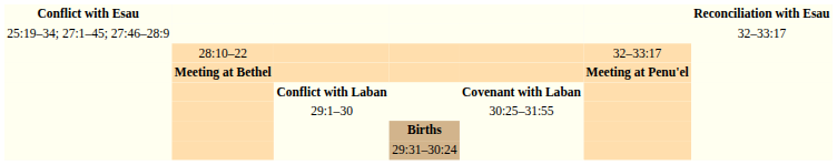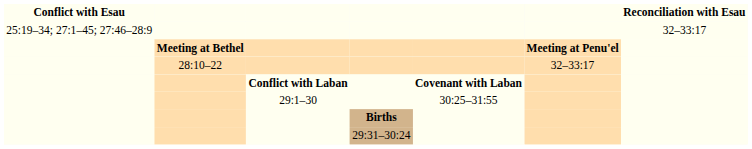 <table class="wikitable" style="text-align:center; border:1px white;">
 <tr>
 <td style="border:1px white; background:Ivory;"><strong>Conflict with Esau</strong></td>
 <td style="border:1px white; background:Ivory;"></td>
 <td style="border:1px white; background:Ivory;"></td>
 <td style="border:1px white; background:Ivory;"></td>
 <td style="border:1px white; background:Ivory;"></td>
 <td style="border:1px white; background:Ivory;"></td>
 <td style="border:1px white; background:Ivory;"><strong>Reconciliation with Esau</strong></td>
 </tr>
 <tr>
 <td style="border:1px white; background:Ivory;">25:19–34; 27:1–45; 27:46–28:9</td>
 <td style="border:1px white; background:Ivory;"></td>
 <td style="border:1px white; background:Ivory;"></td>
 <td style="border:1px white; background:Ivory;"></td>
 <td style="border:1px white; background:Ivory;"></td>
 <td style="border:1px white; background:Ivory;"></td>
 <td style="border:1px white; background:Ivory;">32–33:17</td>
 </tr>
 <tr style="border:1px white; background:Ivory;">
 <td style="border:1px white; background:Ivory;"></td>
+<td style="border:1px white; background:Navajowhite;"><strong>Meeting at Bethel</strong></td>
+<td style="border:1px white; background:Navajowhite;"></td>
+<td style="border:1px white; background:Navajowhite;"></td>
+<td style="border:1px white; background:Navajowhite;"></td>
+<td style="border:1px white; background:Navajowhite;"><strong>Meeting at Penu'el</strong></td>
+<td style="border:1px white; background:Ivory;"></td>
+</tr>
+<tr style="border:1px white; background:Ivory;">
+<td style="border:1px white; background:Ivory;"></td>
 <td style="border:1px white; background:Navajowhite;">28:10–22</td>
 <td style="border:1px white; background:Navajowhite;"></td>
 <td style="border:1px white; background:Navajowhite;"></td>
 <td style="border:1px white; background:Navajowhite;"></td>
 <td style="border:1px white; background:Navajowhite;">32–33:17</td>
-<td style="border:1px white; background:Ivory;"></td>
-</tr>
-<tr style="border:1px white; background:Ivory;">
-<td style="border:1px white; background:Ivory;"></td>
-<td style="border:1px white; background:Navajowhite;"><strong>Meeting at Bethel</strong></td>
-<td style="border:1px white; background:Navajowhite;"></td>
-<td style="border:1px white; background:Navajowhite;"></td>
-<td style="border:1px white; background:Navajowhite;"></td>
-<td style="border:1px white; background:Navajowhite;"><strong>Meeting at Penu'el</strong></td>
 <td style="border:1px white; background:Ivory;"></td>
 </tr>
 <tr style="border:1px white; background:Ivory;" |>
 <td style="border:1px white; background:Ivory;"></td>
 <td style="border:1px white; background:Navajowhite;"></td>
 <td style="border:1px white; background:Ivory;"><strong>Conflict with Laban</strong></td>
 <td style="border:1px white; background:Ivory;"></td>
 <td style="border:1px white; background:Ivory;"><strong>Covenant with Laban</strong></td>
 <td style="border:1px white; background:Navajowhite;"></td>
 <td style="border:1px white; background:Ivory;"></td>
 </tr>
 <tr style="border:1px white; background:Ivory;" |>
 <td style="border:1px white; background:Ivory;"></td>
 <td style="border:1px white; background:Navajowhite;"></td>
 <td style="border:1px white; background:Ivory;">29:1–30</td>
 <td style="border:1px white; background:Ivory;"></td>
 <td style="border:1px white; background:Ivory;">30:25–31:55</td>
 <td style="border:1px white; background:Navajowhite;"></td>
 <td style="border:1px white; background:Ivory;"></td>
 </tr>
 <tr style="border:1px white; background:Ivory;" |>
 <td style="border:1px white; background:Ivory;"></td>
 <td style="border:1px white; background:Navajowhite;"></td>
 <td style="border:1px white; background:Ivory;"></td>
 <td style="border:1px white; background:tan;"><strong>Births</strong></td>
 <td style="border:1px white; background:Ivory;"></td>
 <td style="border:1px white; background:Navajowhite;"></td>
 <td style="border:1px white; background:Ivory;"></td>
 </tr>
 <tr style="border:1px white; background:Ivory;" |>
 <td style="border:1px white; background:Ivory;"></td>
 <td style="border:1px white; background:Navajowhite;"></td>
 <td style="border:1px white; background:Ivory;"></td>
 <td style="border:1px white; background:tan;">29:31–30:24</td>
 <td style="border:1px white; background:Ivory;"></td>
 <td style="border:1px white; background:Navajowhite;"></td>
 <td style="border:1px white; background:Ivory;"></td>
 </tr>
 </table>
